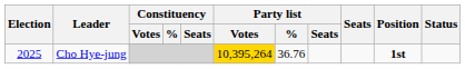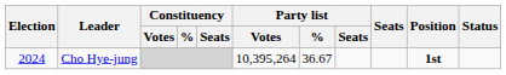 <table class="wikitable" style="text-align:center">
 <tr>
 <th rowspan="2">Election</th>
 <th rowspan="2">Leader</th>
 <th colspan="3">Constituency</th>
 <th colspan="3">Party list</th>
 <th rowspan="2">Seats</th>
 <th rowspan="2">Position</th>
 <th rowspan="2">Status</th>
 </tr>
 <tr>
 <th>Votes</th>
 <th>%</th>
 <th>Seats</th>
 <th>Votes</th>
 <th>%</th>
 <th>Seats</th>
 </tr>
 <tr>
-<td><a href='#'>2025</a></td>
+<td><a href='#'>2024</a></td>
 <td><a href='#'>Cho Hye-jung</a></td>
 <td colspan="3" bgcolor="lightgrey"></td>
-<td style="background: gold;">10,395,264</td>
-<td>36.76</td>
+<td>10,395,264</td>
+<td>36.67</td>
 <td></td>
 <td></td>
 <td><strong>1st</strong></td>
 <td></td>
 </tr>
 </table>
